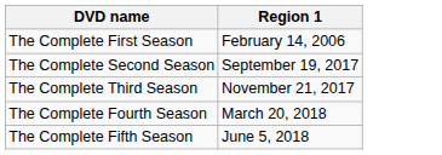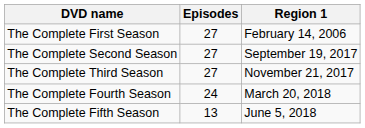 <table class="wikitable">
 <tr>
 <th>DVD name</th>
+<th>Episodes</th>
 <th>Region 1</th>
 </tr>
 <tr>
 <td>The Complete First Season</td>
+<td align="center">27</td>
 <td align="left">February 14, 2006</td>
 </tr>
 <tr>
 <td>The Complete Second Season</td>
+<td align="center">27</td>
 <td align="left">September 19, 2017</td>
 </tr>
 <tr>
 <td>The Complete Third Season</td>
+<td align="center">27</td>
 <td align="left">November 21, 2017</td>
 </tr>
 <tr>
 <td>The Complete Fourth Season</td>
+<td align="center">24</td>
 <td align="left">March 20, 2018</td>
 </tr>
 <tr>
 <td>The Complete Fifth Season</td>
+<td align="center">13</td>
 <td align="left">June 5, 2018</td>
 </tr>
 </table>
